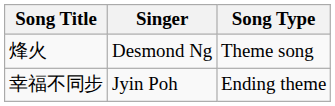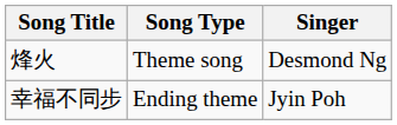 <table class="wikitable">
 <tr>
 <th>Song Title</th>
+<th>Song Type</th>
 <th>Singer</th>
-<th>Song Type</th>
 </tr>
 <tr>
 <td>烽火</td>
+<td>Theme song</td>
 <td>Desmond Ng</td>
-<td>Theme song</td>
 </tr>
 <tr>
 <td>幸福不同步</td>
+<td>Ending theme</td>
 <td>Jyin Poh</td>
-<td>Ending theme</td>
 </tr>
 </table>
